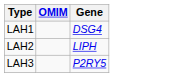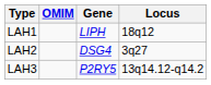 <table class="wikitable">
 <tr>
 <th>Type</th>
 <th><a href='#'>OMIM</a></th>
 <th>Gene</th>
+<th>Locus</th>
 </tr>
 <tr>
 <td>LAH1</td>
 <td></td>
-<td><em><a href='#'>DSG4</a></em></td>
+<td><em><a href='#'>LIPH</a></em></td>
+<td>18q12</td>
 </tr>
 <tr>
 <td>LAH2</td>
 <td></td>
-<td><em><a href='#'>LIPH</a></em></td>
+<td><em><a href='#'>DSG4</a></em></td>
+<td>3q27</td>
 </tr>
 <tr>
 <td>LAH3</td>
 <td></td>
 <td><em><a href='#'>P2RY5</a></em></td>
+<td>13q14.12-q14.2</td>
 </tr>
 </table>
